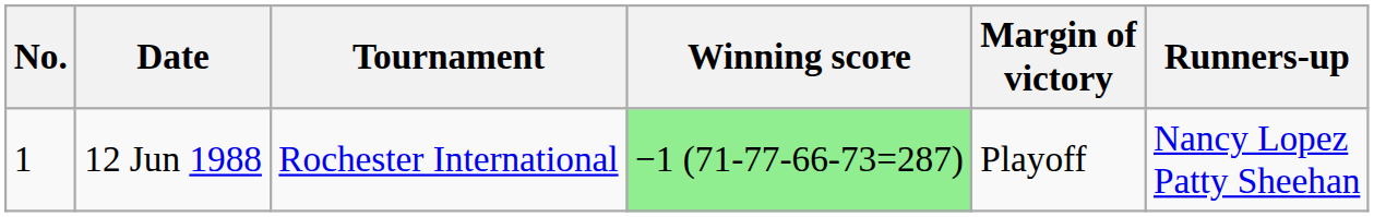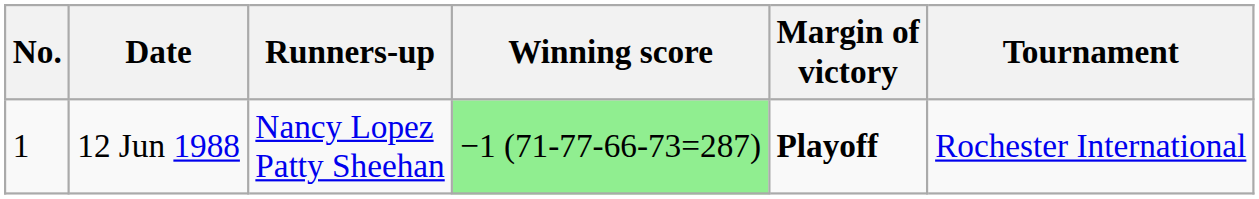 <table class="wikitable" style="font-size:95%;">
 <tr>
 <th>No.</th>
 <th>Date</th>
-<th>Tournament</th>
+<th>Runners-up</th>
 <th>Winning score</th>
 <th>Margin of<br>victory</th>
-<th>Runners-up</th>
+<th>Tournament</th>
 </tr>
 <tr>
 <td>1</td>
 <td>12 Jun <a href='#'>1988</a></td>
+<td> <a href='#'>Nancy Lopez</a><br> <a href='#'>Patty Sheehan</a></td>
+<td style="background: lightgreen;">−1 (71-77-66-73=287)</td>
+<td><strong>Playoff</strong></td>
 <td><a href='#'>Rochester International</a></td>
-<td style="background: lightgreen;">−1 (71-77-66-73=287)</td>
-<td>Playoff</td>
-<td> <a href='#'>Nancy Lopez</a><br> <a href='#'>Patty Sheehan</a></td>
 </tr>
 </table>
